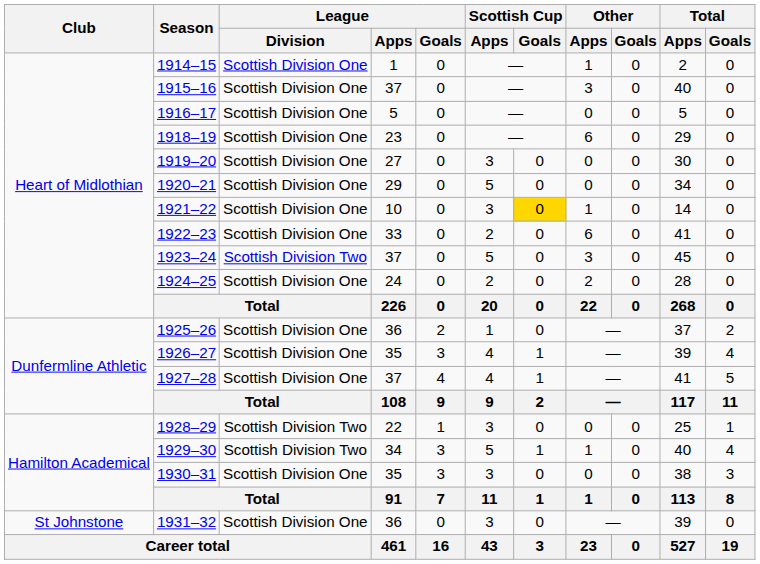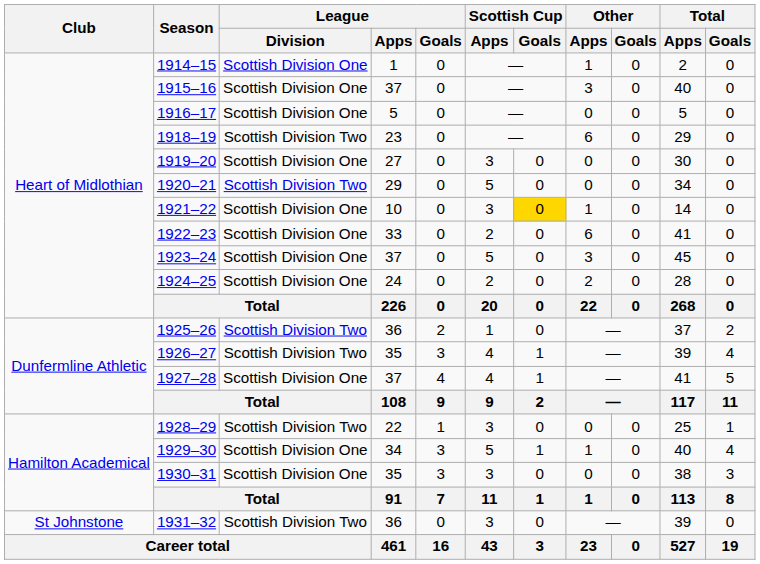 <table class="wikitable" style="text-align: center;">
 <tr>
 <th rowspan="2">Club</th>
 <th rowspan="2">Season</th>
 <th colspan="3">League</th>
 <th colspan="2">Scottish Cup</th>
 <th colspan="2">Other</th>
 <th colspan="2">Total</th>
 </tr>
 <tr>
 <th>Division</th>
 <th>Apps</th>
 <th>Goals</th>
 <th>Apps</th>
 <th>Goals</th>
 <th>Apps</th>
 <th>Goals</th>
 <th>Apps</th>
 <th>Goals</th>
 </tr>
 <tr>
 <td rowspan="11"><a href='#'>Heart of Midlothian</a></td>
 <td><a href='#'>1914–15</a></td>
 <td><a href='#'>Scottish Division One</a></td>
 <td>1</td>
 <td>0</td>
 <td colspan="2">—</td>
 <td>1</td>
 <td>0</td>
 <td>2</td>
 <td>0</td>
 </tr>
 <tr>
 <td><a href='#'>1915–16</a></td>
 <td>Scottish Division One</td>
 <td>37</td>
 <td>0</td>
 <td colspan="2">—</td>
 <td>3</td>
 <td>0</td>
 <td>40</td>
 <td>0</td>
 </tr>
 <tr>
 <td><a href='#'>1916–17</a></td>
 <td>Scottish Division One</td>
 <td>5</td>
 <td>0</td>
 <td colspan="2">—</td>
 <td>0</td>
 <td>0</td>
 <td>5</td>
 <td>0</td>
 </tr>
 <tr>
 <td><a href='#'>1918–19</a></td>
-<td>Scottish Division One</td>
+<td>Scottish Division Two</td>
 <td>23</td>
 <td>0</td>
 <td colspan="2">—</td>
 <td>6</td>
 <td>0</td>
 <td>29</td>
 <td>0</td>
 </tr>
 <tr>
 <td><a href='#'>1919–20</a></td>
 <td>Scottish Division One</td>
 <td>27</td>
 <td>0</td>
 <td>3</td>
 <td>0</td>
 <td>0</td>
 <td>0</td>
 <td>30</td>
 <td>0</td>
 </tr>
 <tr>
 <td><a href='#'>1920–21</a></td>
-<td>Scottish Division One</td>
+<td><a href='#'>Scottish Division Two</a></td>
 <td>29</td>
 <td>0</td>
 <td>5</td>
 <td>0</td>
 <td>0</td>
 <td>0</td>
 <td>34</td>
 <td>0</td>
 </tr>
 <tr>
 <td><a href='#'>1921–22</a></td>
 <td>Scottish Division One</td>
 <td>10</td>
 <td>0</td>
 <td>3</td>
 <td style="background: gold;">0</td>
 <td>1</td>
 <td>0</td>
 <td>14</td>
 <td>0</td>
 </tr>
 <tr>
 <td><a href='#'>1922–23</a></td>
 <td>Scottish Division One</td>
 <td>33</td>
 <td>0</td>
 <td>2</td>
 <td>0</td>
 <td>6</td>
 <td>0</td>
 <td>41</td>
 <td>0</td>
 </tr>
 <tr>
 <td><a href='#'>1923–24</a></td>
-<td><a href='#'>Scottish Division Two</a></td>
+<td>Scottish Division One</td>
 <td>37</td>
 <td>0</td>
 <td>5</td>
 <td>0</td>
 <td>3</td>
 <td>0</td>
 <td>45</td>
 <td>0</td>
 </tr>
 <tr>
 <td><a href='#'>1924–25</a></td>
 <td>Scottish Division One</td>
 <td>24</td>
 <td>0</td>
 <td>2</td>
 <td>0</td>
 <td>2</td>
 <td>0</td>
 <td>28</td>
 <td>0</td>
 </tr>
 <tr>
 <th colspan="2">Total</th>
 <th>226</th>
 <th>0</th>
 <th>20</th>
 <th>0</th>
 <th>22</th>
 <th>0</th>
 <th>268</th>
 <th>0</th>
 </tr>
 <tr>
 <td rowspan="4"><a href='#'>Dunfermline Athletic</a></td>
 <td><a href='#'>1925–26</a></td>
-<td>Scottish Division One</td>
+<td><a href='#'>Scottish Division Two</a></td>
 <td>36</td>
 <td>2</td>
 <td>1</td>
 <td>0</td>
 <td colspan="2">—</td>
 <td>37</td>
 <td>2</td>
 </tr>
 <tr>
 <td><a href='#'>1926–27</a></td>
-<td>Scottish Division One</td>
+<td>Scottish Division Two</td>
 <td>35</td>
 <td>3</td>
 <td>4</td>
 <td>1</td>
 <td colspan="2">—</td>
 <td>39</td>
 <td>4</td>
 </tr>
 <tr>
 <td><a href='#'>1927–28</a></td>
 <td>Scottish Division One</td>
 <td>37</td>
 <td>4</td>
 <td>4</td>
 <td>1</td>
 <td colspan="2">—</td>
 <td>41</td>
 <td>5</td>
 </tr>
 <tr>
 <th colspan="2">Total</th>
 <th>108</th>
 <th>9</th>
 <th>9</th>
 <th>2</th>
 <th colspan="2">—</th>
 <th>117</th>
 <th>11</th>
 </tr>
 <tr>
 <td rowspan="4"><a href='#'>Hamilton Academical</a></td>
 <td><a href='#'>1928–29</a></td>
 <td>Scottish Division Two</td>
 <td>22</td>
 <td>1</td>
 <td>3</td>
 <td>0</td>
 <td>0</td>
 <td>0</td>
 <td>25</td>
 <td>1</td>
 </tr>
 <tr>
 <td><a href='#'>1929–30</a></td>
-<td>Scottish Division Two</td>
+<td>Scottish Division One</td>
 <td>34</td>
 <td>3</td>
 <td>5</td>
 <td>1</td>
 <td>1</td>
 <td>0</td>
 <td>40</td>
 <td>4</td>
 </tr>
 <tr>
 <td><a href='#'>1930–31</a></td>
 <td>Scottish Division One</td>
 <td>35</td>
 <td>3</td>
 <td>3</td>
 <td>0</td>
 <td>0</td>
 <td>0</td>
 <td>38</td>
 <td>3</td>
 </tr>
 <tr>
 <th colspan="2">Total</th>
 <th>91</th>
 <th>7</th>
 <th>11</th>
 <th>1</th>
 <th>1</th>
 <th>0</th>
 <th>113</th>
 <th>8</th>
 </tr>
 <tr>
 <td><a href='#'>St Johnstone</a></td>
 <td><a href='#'>1931–32</a></td>
-<td>Scottish Division One</td>
+<td>Scottish Division Two</td>
 <td>36</td>
 <td>0</td>
 <td>3</td>
 <td>0</td>
 <td colspan="2">—</td>
 <td>39</td>
 <td>0</td>
 </tr>
 <tr>
 <th colspan="3">Career total</th>
 <th>461</th>
 <th>16</th>
 <th>43</th>
 <th>3</th>
 <th>23</th>
 <th>0</th>
 <th>527</th>
 <th>19</th>
 </tr>
 </table>
